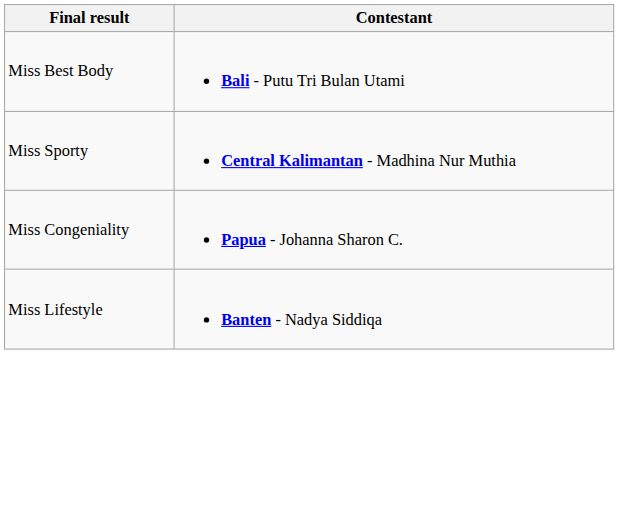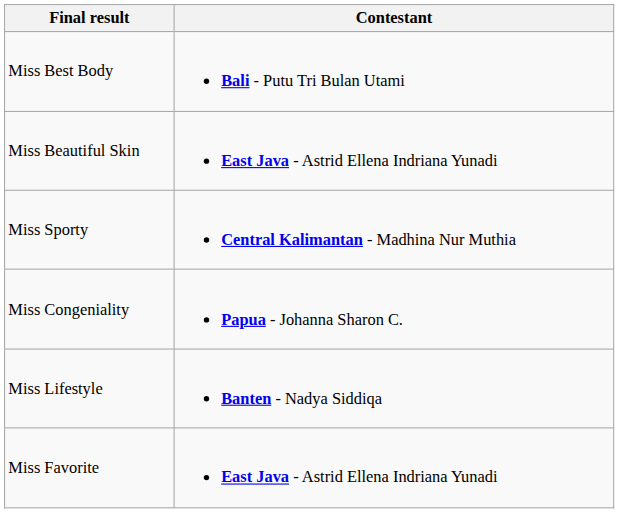 <table class="wikitable" style="font-size:95%;">
 <tr>
 <th width="150">Final result</th>
 <th width="400">Contestant</th>
 </tr>
 <tr>
 <td>Miss Best Body</td>
 <td><br><ul><li><strong><a href='#'>Bali</a></strong> - Putu Tri Bulan Utami</li></ul></td>
+</tr>
+<tr>
+<td>Miss Beautiful Skin</td>
+<td><br><ul><li><strong><a href='#'>East Java</a></strong> - Astrid Ellena Indriana Yunadi</li></ul></td>
 </tr>
 <tr>
 <td>Miss Sporty</td>
 <td><br><ul><li><strong><a href='#'>Central Kalimantan</a></strong> - Madhina Nur Muthia</li></ul></td>
 </tr>
 <tr>
 <td>Miss Congeniality</td>
 <td><br><ul><li><strong><a href='#'>Papua</a></strong> - Johanna Sharon C.</li></ul></td>
 </tr>
 <tr>
 <td>Miss Lifestyle</td>
 <td><br><ul><li><strong><a href='#'>Banten</a></strong> - Nadya Siddiqa</li></ul></td>
 </tr>
+<tr>
+<td>Miss Favorite</td>
+<td><br><ul><li><strong><a href='#'>East Java</a></strong> - Astrid Ellena Indriana Yunadi</li></ul></td>
+</tr>
 </table>
